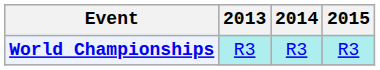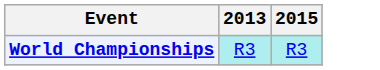 <table class="wikitable" style="font-size: 90%; text-align:center">
 <tr>
 <th>Event</th>
 <th>2013</th>
-<th>2014</th>
 <th>2015</th>
 </tr>
 <tr>
 <td bgcolor="#ECF2FF"; align="left"><strong><a href='#'>World Championships</a></strong></td>
 <td bgcolor=AFEEEE><a href='#'>R3</a></td>
 <td bgcolor=AFEEEE><a href='#'>R3</a></td>
-<td bgcolor=AFEEEE><a href='#'>R3</a></td>
 </tr>
 </table>
